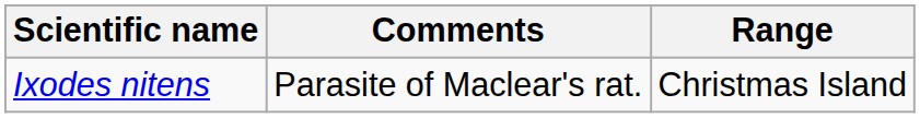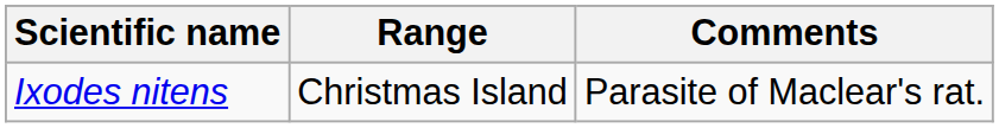 <table class="wikitable sortable">
 <tr>
 <th>Scientific name</th>
+<th>Range</th>
 <th class="unsortable">Comments</th>
-<th>Range</th>
 </tr>
 <tr>
 <td><em><a href='#'>Ixodes nitens</a></em></td>
+<td>Christmas Island</td>
 <td>Parasite of Maclear's rat.</td>
-<td>Christmas Island</td>
 </tr>
 </table>
